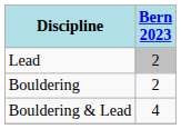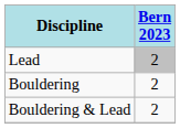 <table class="wikitable" style="text-align: center;">
 <tr>
 <th style="background: #b0e0e6;">Discipline</th>
 <th style="background: #b0e0e6"><a href='#'>Bern<br>2023</a></th>
 </tr>
 <tr>
 <td align="left">Lead</td>
 <td style="background: Silver">2</td>
 </tr>
 <tr>
 <td align="left">Bouldering</td>
 <td>2</td>
 </tr>
 <tr>
 <td align="left">Bouldering & Lead</td>
-<td>4</td>
+<td>2</td>
 </tr>
 <tr>
 </tr>
 </table>
